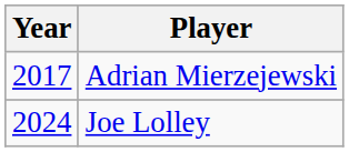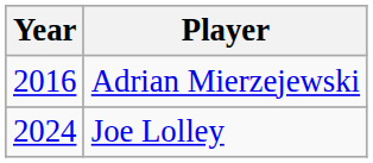 <table class="wikitable">
 <tr>
 <th>Year</th>
 <th>Player</th>
 </tr>
 <tr>
-<td><a href='#'>2017</a></td>
+<td><a href='#'>2016</a></td>
 <td> <a href='#'>Adrian Mierzejewski</a></td>
 </tr>
 <tr>
 <td><a href='#'>2024</a></td>
 <td> <a href='#'>Joe Lolley</a></td>
 </tr>
 </table>
